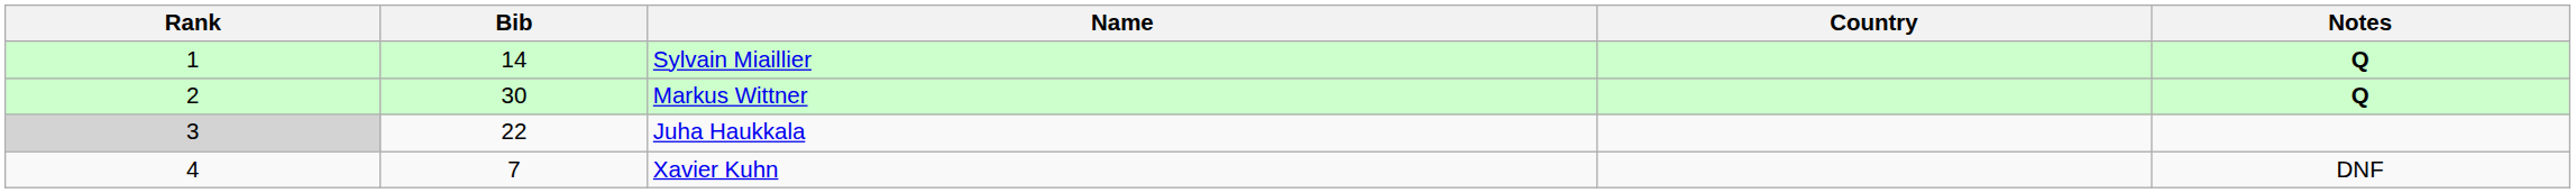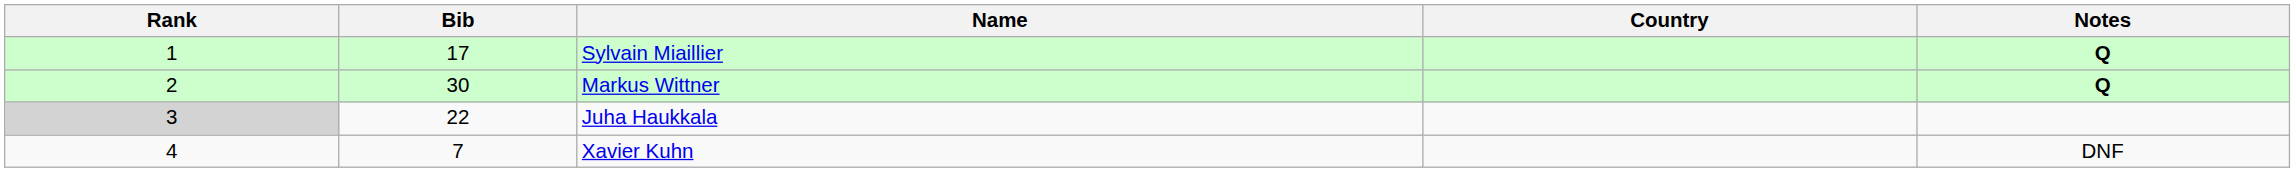 <table class="wikitable" style="text-align:center;" width=90%>
 <tr>
 <th>Rank</th>
 <th>Bib</th>
 <th>Name</th>
 <th>Country</th>
 <th>Notes</th>
 </tr>
 <tr bgcolor="#ccffcc">
 <td>1</td>
-<td>14</td>
+<td>17</td>
 <td align=left><a href='#'>Sylvain Miaillier</a></td>
 <td align=left></td>
 <td><strong>Q</strong></td>
 </tr>
 <tr bgcolor="#ccffcc">
 <td>2</td>
 <td>30</td>
 <td align=left><a href='#'>Markus Wittner</a></td>
 <td align=left></td>
 <td><strong>Q</strong></td>
 </tr>
 <tr>
 <td style="background: lightgrey;">3</td>
 <td>22</td>
 <td align=left><a href='#'>Juha Haukkala</a></td>
 <td align=left></td>
 <td></td>
 </tr>
 <tr>
 <td>4</td>
 <td>7</td>
 <td align=left><a href='#'>Xavier Kuhn</a></td>
 <td align=left></td>
 <td>DNF</td>
 </tr>
 </table>
